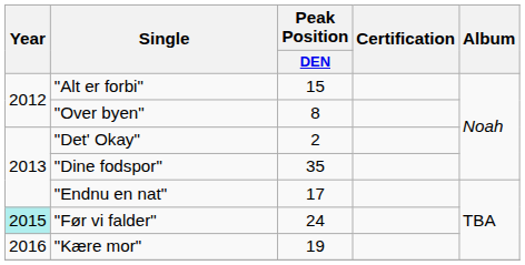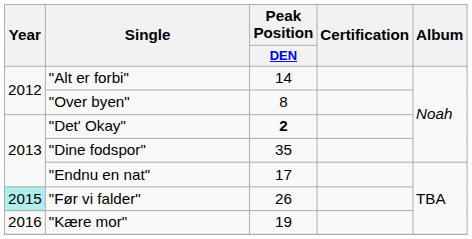 <table class="wikitable plainrowheaders" style="text-align:center;" border="1">
 <tr>
 <th scope="col" rowspan="2">Year</th>
 <th scope="col" rowspan="2" style="width:13em;">Single</th>
 <th scope="col" colspan="1">Peak Position</th>
 <th scope="col" rowspan="2">Certification</th>
 <th scope="col" rowspan="2">Album</th>
 </tr>
 <tr>
 <th scope="col" style="width:3em;font-size:85%;"><a href='#'>DEN</a><br></th>
 </tr>
 <tr>
 <td rowspan="2">2012</td>
 <td style="text-align:left;">"Alt er forbi"</td>
-<td>15</td>
+<td>14</td>
 <td></td>
 <td style="text-align:left;" rowspan=4><em>Noah</em></td>
 </tr>
 <tr>
 <td style="text-align:left;">"Over byen"</td>
 <td>8</td>
 <td></td>
 </tr>
 <tr>
 <td rowspan="3">2013</td>
 <td style="text-align:left;">"Det' Okay"</td>
-<td>2</td>
+<td><strong>2</strong></td>
 <td></td>
 </tr>
 <tr>
 <td style="text-align:left;">"Dine fodspor"</td>
 <td>35</td>
 <td></td>
 </tr>
 <tr>
 <td style="text-align:left;">"Endnu en nat"</td>
 <td>17</td>
 <td></td>
 <td style="text-align:left;" rowspan=3>TBA</td>
 </tr>
 <tr>
 <td style="background: paleturquoise;">2015</td>
 <td style="text-align:left;">"Før vi falder"</td>
-<td>24</td>
+<td>26</td>
 <td></td>
 </tr>
 <tr>
 <td>2016</td>
 <td style="text-align:left;">"Kære mor"</td>
 <td>19<br></td>
 <td></td>
 </tr>
 <tr>
 </tr>
 </table>
